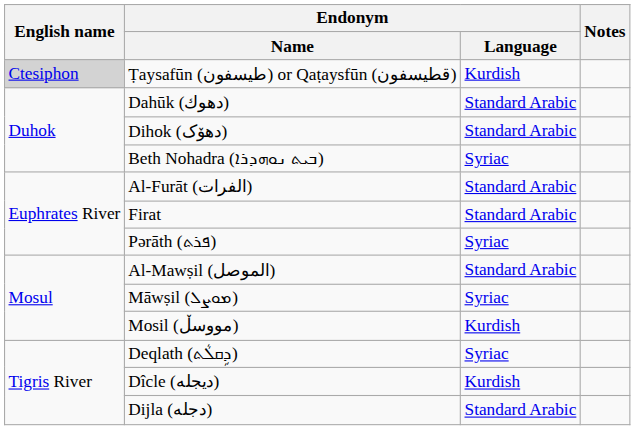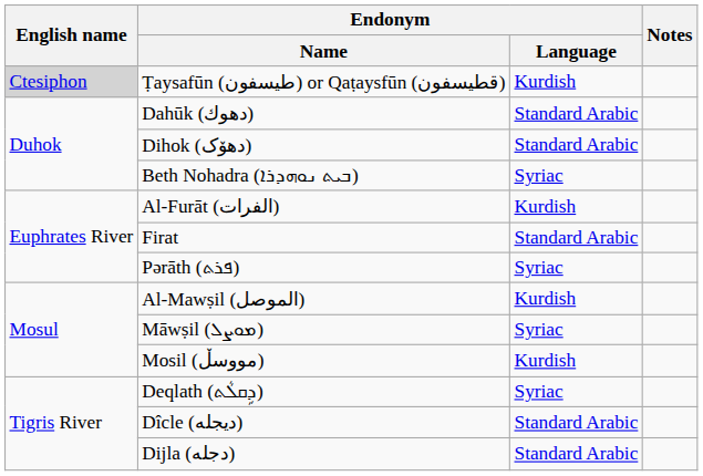 <table class="wikitable sortable mw-collapsible">
 <tr>
 <th rowspan="2">English name</th>
 <th colspan="2">Endonym</th>
 <th rowspan="2">Notes</th>
 </tr>
 <tr>
 <th>Name</th>
 <th>Language</th>
 </tr>
 <tr>
 <td style="background: lightgrey;"><a href='#'>Ctesiphon</a></td>
 <td>Ṭaysafūn (طيسفون) or Qaṭaysfūn (قطيسفون)</td>
 <td><a href='#'>Kurdish</a></td>
 <td></td>
 </tr>
 <tr>
 <td rowspan="3"><a href='#'>Duhok</a></td>
 <td>Dahūk (دهوك)</td>
 <td><a href='#'>Standard Arabic</a></td>
 <td></td>
 </tr>
 <tr>
 <td>Dihok (دهۆک)</td>
 <td><a href='#'>Standard Arabic</a></td>
 <td></td>
 </tr>
 <tr>
 <td>Beth Nohadra (ܒܝܬ ܢܘܗܕܪܐ)</td>
 <td><a href='#'>Syriac</a></td>
 <td></td>
 </tr>
 <tr>
 <td rowspan="3"><a href='#'>Euphrates</a> River</td>
 <td>Al-Furāt (الفرات)</td>
-<td><a href='#'>Standard Arabic</a></td>
+<td><a href='#'>Kurdish</a></td>
 <td></td>
 </tr>
 <tr>
 <td>Firat</td>
 <td><a href='#'>Standard Arabic</a></td>
 <td></td>
 </tr>
 <tr>
 <td>Pǝrāth (ܦܪܬ)</td>
 <td><a href='#'>Syriac</a></td>
 <td></td>
 </tr>
 <tr>
 <td rowspan="3"><a href='#'>Mosul</a></td>
 <td>Al-Mawṣil (الموصل)</td>
-<td><a href='#'>Standard Arabic</a></td>
+<td><a href='#'>Kurdish</a></td>
 <td></td>
 </tr>
 <tr>
 <td>Māwṣil (ܡܘܨܠ)</td>
 <td><a href='#'>Syriac</a></td>
 <td></td>
 </tr>
 <tr>
 <td>Mosil (مووسڵ)</td>
 <td><a href='#'>Kurdish</a></td>
 <td></td>
 </tr>
 <tr>
 <td rowspan="3"><a href='#'>Tigris</a> River</td>
 <td>Deqlath (ܕܹܩܠܵܬ)</td>
 <td><a href='#'>Syriac</a></td>
 <td></td>
 </tr>
 <tr>
 <td>Dîcle (دیجلە)</td>
-<td><a href='#'>Kurdish</a></td>
+<td><a href='#'>Standard Arabic</a></td>
 <td></td>
 </tr>
 <tr>
 <td>Dijla (دجله)</td>
 <td><a href='#'>Standard Arabic</a></td>
 <td></td>
 </tr>
 </table>
